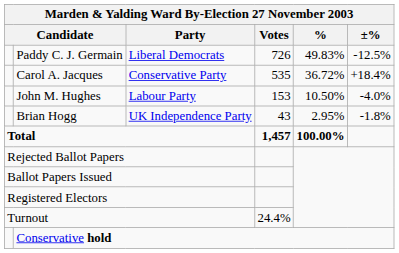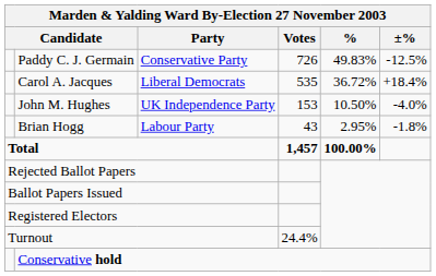 <table class="wikitable" style="text-align:right;">
 <tr>
 <th colspan=6>Marden & Yalding Ward By-Election 27 November 2003</th>
 </tr>
 <tr>
 <th align=left colspan=2>Candidate</th>
 <th align=left>Party</th>
 <th align=center>Votes</th>
 <th align=center>%</th>
 <th align=center>±%</th>
 </tr>
 <tr>
 <td bgcolor=> </td>
 <td align=left>Paddy C. J. Germain</td>
-<td align=left><a href='#'>Liberal Democrats</a></td>
+<td align=left><a href='#'>Conservative Party</a></td>
 <td>726</td>
 <td>49.83%</td>
 <td>-12.5%</td>
 </tr>
 <tr>
 <td bgcolor=> </td>
 <td align=left>Carol A. Jacques</td>
-<td align=left><a href='#'>Conservative Party</a></td>
+<td align=left><a href='#'>Liberal Democrats</a></td>
 <td>535</td>
 <td>36.72%</td>
 <td>+18.4%</td>
 </tr>
 <tr>
 <td bgcolor=> </td>
 <td align=left>John M. Hughes</td>
-<td align=left><a href='#'>Labour Party</a></td>
+<td align=left><a href='#'>UK Independence Party</a></td>
 <td>153</td>
 <td>10.50%</td>
 <td>-4.0%</td>
 </tr>
 <tr>
 <td bgcolor=> </td>
 <td align=left>Brian Hogg</td>
-<td align=left><a href='#'>UK Independence Party</a></td>
+<td align=left><a href='#'>Labour Party</a></td>
 <td>43</td>
 <td>2.95%</td>
 <td>-1.8%</td>
 </tr>
 <tr>
 <td align=left colspan=3><strong>Total</strong></td>
 <td><strong>1,457</strong></td>
 <td><strong>100.00%</strong></td>
 <td></td>
 </tr>
 <tr>
 <td align=left colspan=3>Rejected Ballot Papers</td>
 <td></td>
 <td rowspan=4 colspan=2></td>
 </tr>
 <tr>
 <td align=left colspan=3>Ballot Papers Issued</td>
 <td></td>
 </tr>
 <tr>
 <td align=left colspan=3>Registered Electors</td>
 <td></td>
 </tr>
 <tr>
 <td align=left colspan=3>Turnout</td>
 <td>24.4%</td>
 </tr>
 <tr>
 <td bgcolor=> </td>
 <td align=left colspan=6><a href='#'>Conservative</a> <strong>hold</strong></td>
 </tr>
 </table>
